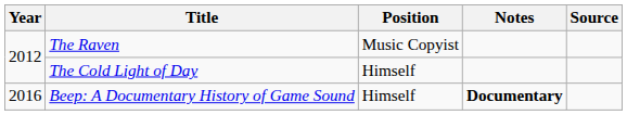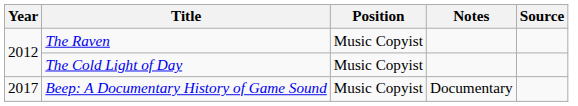 <table class="wikitable">
 <tr>
 <th>Year</th>
 <th>Title</th>
 <th>Position</th>
 <th>Notes</th>
 <th>Source</th>
 </tr>
 <tr>
 <td rowspan="2">2012</td>
 <td><em><a href='#'>The Raven</a></em></td>
 <td>Music Copyist</td>
 <td></td>
 <td></td>
 </tr>
 <tr>
 <td><em><a href='#'>The Cold Light of Day</a></em></td>
-<td>Himself</td>
+<td>Music Copyist</td>
 <td></td>
 <td></td>
 </tr>
 <tr>
-<td>2016</td>
+<td>2017</td>
 <td><em><a href='#'>Beep: A Documentary History of Game Sound</a></em></td>
-<td>Himself</td>
-<td><strong>Documentary</strong></td>
+<td>Music Copyist</td>
+<td>Documentary</td>
 <td></td>
 </tr>
 </table>
